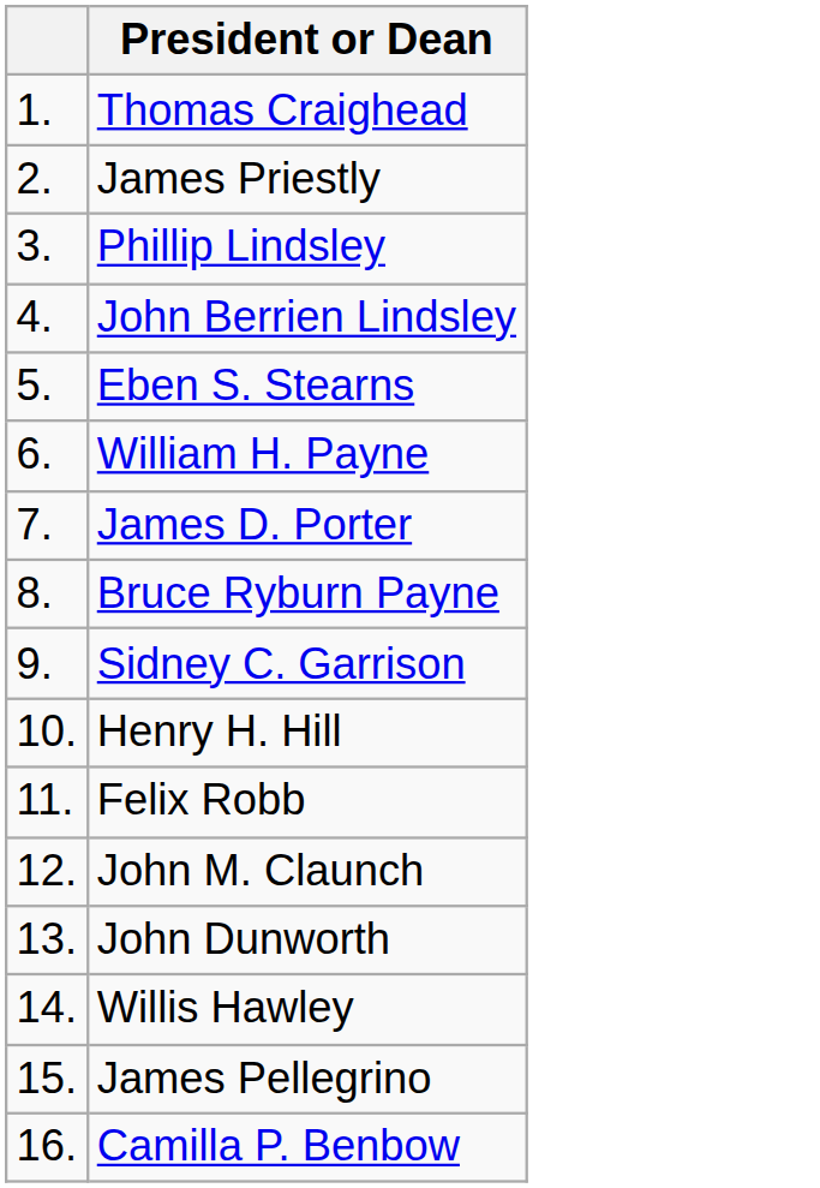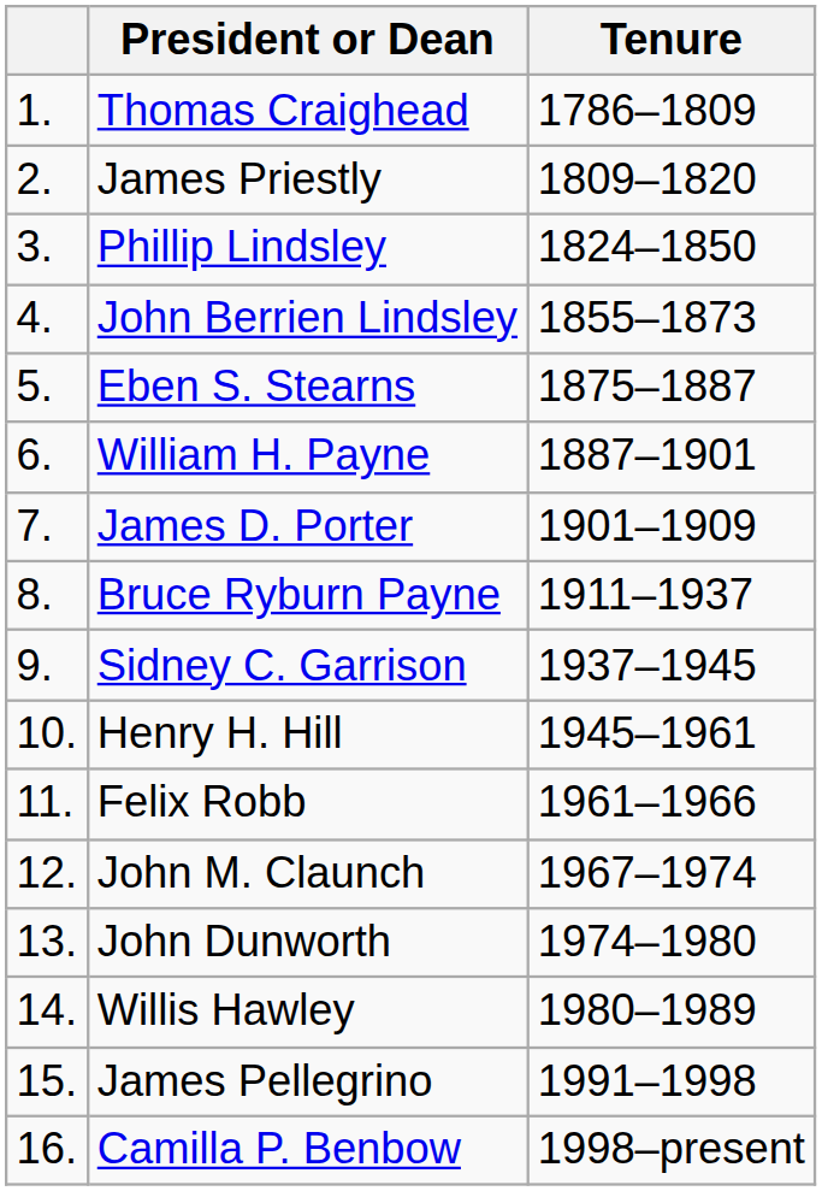 <table class="wikitable">
 <tr>
 <th></th>
 <th>President or Dean</th>
+<th>Tenure</th>
 </tr>
 <tr>
 <td>1.</td>
 <td><a href='#'>Thomas Craighead</a></td>
+<td>1786–1809</td>
 </tr>
 <tr>
 <td>2.</td>
 <td>James Priestly</td>
+<td>1809–1820</td>
 </tr>
 <tr>
 <td>3.</td>
 <td><a href='#'>Phillip Lindsley</a></td>
+<td>1824–1850</td>
 </tr>
 <tr>
 <td>4.</td>
 <td><a href='#'>John Berrien Lindsley</a></td>
+<td>1855–1873</td>
 </tr>
 <tr>
 <td>5.</td>
 <td><a href='#'>Eben S. Stearns</a></td>
+<td>1875–1887</td>
 </tr>
 <tr>
 <td>6.</td>
 <td><a href='#'>William H. Payne</a></td>
+<td>1887–1901</td>
 </tr>
 <tr>
 <td>7.</td>
 <td><a href='#'>James D. Porter</a></td>
+<td>1901–1909</td>
 </tr>
 <tr>
 <td>8.</td>
 <td><a href='#'>Bruce Ryburn Payne</a></td>
+<td>1911–1937</td>
 </tr>
 <tr>
 <td>9.</td>
 <td><a href='#'>Sidney C. Garrison</a></td>
+<td>1937–1945</td>
 </tr>
 <tr>
 <td>10.</td>
 <td>Henry H. Hill</td>
+<td>1945–1961</td>
 </tr>
 <tr>
 <td>11.</td>
 <td>Felix Robb</td>
+<td>1961–1966</td>
 </tr>
 <tr>
 <td>12.</td>
 <td>John M. Claunch</td>
+<td>1967–1974</td>
 </tr>
 <tr>
 <td>13.</td>
 <td>John Dunworth</td>
+<td>1974–1980</td>
 </tr>
 <tr>
 <td>14.</td>
 <td>Willis Hawley</td>
+<td>1980–1989</td>
 </tr>
 <tr>
 <td>15.</td>
 <td>James Pellegrino</td>
+<td>1991–1998</td>
 </tr>
 <tr>
 <td>16.</td>
 <td><a href='#'>Camilla P. Benbow</a></td>
+<td>1998–present</td>
 </tr>
 </table>
